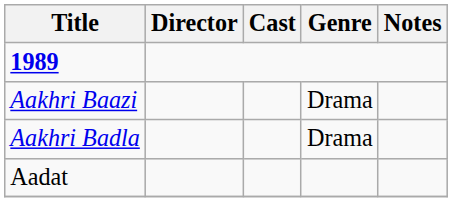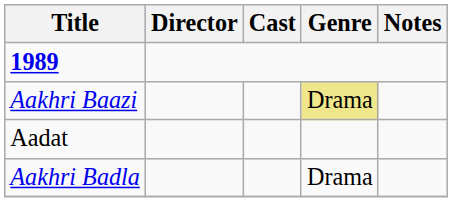 <table class="wikitable">
 <tr>
 <th>Title</th>
 <th>Director</th>
 <th>Cast</th>
 <th>Genre</th>
 <th>Notes</th>
 </tr>
 <tr>
 <td><strong><a href='#'>1989</a></strong></td>
 </tr>
 <tr>
 <td><em><a href='#'>Aakhri Baazi</a></em></td>
 <td></td>
 <td></td>
-<td>Drama</td>
+<td style="background: khaki;">Drama</td>
+<td></td>
+</tr>
+<tr>
+<td>Aadat</td>
+<td></td>
+<td></td>
+<td></td>
 <td></td>
 </tr>
 <tr>
 <td><em><a href='#'>Aakhri Badla</a></em></td>
 <td></td>
 <td></td>
 <td>Drama</td>
 <td></td>
 </tr>
 <tr>
-<td>Aadat</td>
-<td></td>
-<td></td>
-<td></td>
-<td></td>
-</tr>
-<tr>
 </tr>
 </table>
